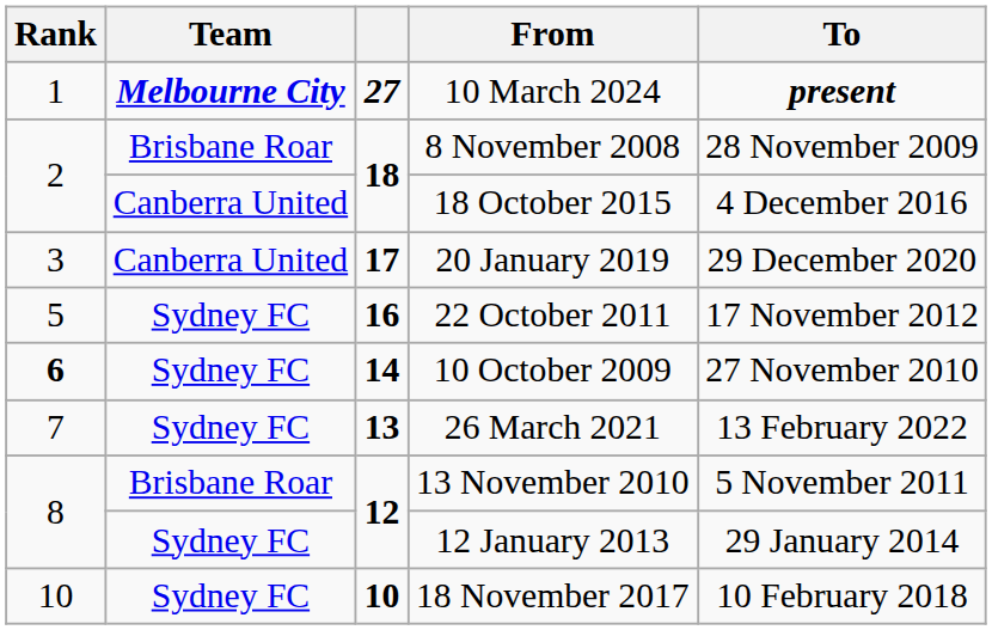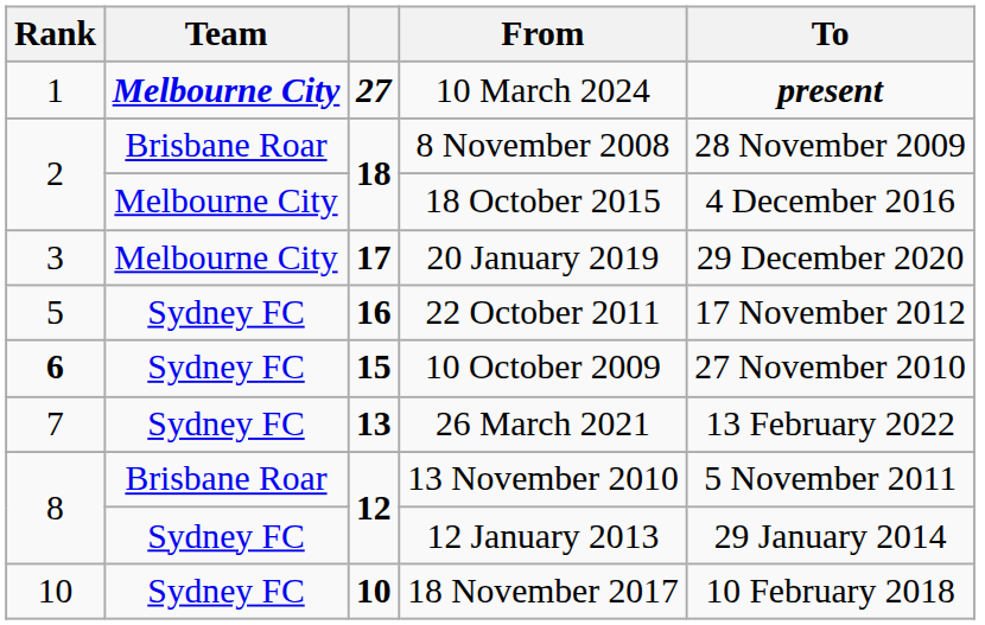 <table class="wikitable" style="text-align: center; margin-left:12px; float:left;">
 <tr>
 <th>Rank</th>
 <th>Team</th>
 <th></th>
 <th>From</th>
 <th>To</th>
 </tr>
 <tr>
 <td>1</td>
 <td><strong><em><a href='#'>Melbourne City</a></em></strong></td>
 <td><strong><em>27</em></strong></td>
 <td>10 March 2024</td>
 <td><strong><em>present</em></strong></td>
 </tr>
 <tr>
 <td rowspan=2>2</td>
 <td><a href='#'>Brisbane Roar</a> </td>
 <td rowspan=2><strong>18</strong></td>
 <td>8 November 2008</td>
 <td>28 November 2009</td>
 </tr>
 <tr>
-<td><a href='#'>Canberra United</a></td>
+<td><a href='#'>Melbourne City</a></td>
 <td>18 October 2015</td>
 <td>4 December 2016</td>
 </tr>
 <tr>
 <td>3</td>
-<td><a href='#'>Canberra United</a></td>
+<td><a href='#'>Melbourne City</a></td>
 <td><strong>17</strong></td>
 <td>20 January 2019</td>
 <td>29 December 2020</td>
 </tr>
 <tr>
 <td>5</td>
 <td><a href='#'>Sydney FC</a></td>
 <td><strong>16</strong></td>
 <td>22 October 2011</td>
 <td>17 November 2012</td>
 </tr>
 <tr>
 <td><strong>6</strong></td>
 <td><a href='#'>Sydney FC</a></td>
-<td><strong>14</strong></td>
+<td><strong>15</strong></td>
 <td>10 October 2009</td>
 <td>27 November 2010</td>
 </tr>
 <tr>
 <td>7</td>
 <td><a href='#'>Sydney FC</a></td>
 <td><strong>13</strong></td>
 <td>26 March 2021</td>
 <td>13 February 2022</td>
 </tr>
 <tr>
 <td rowspan=2>8</td>
 <td><a href='#'>Brisbane Roar</a></td>
 <td rowspan=2><strong>12</strong></td>
 <td>13 November 2010</td>
 <td>5 November 2011</td>
 </tr>
 <tr>
 <td><a href='#'>Sydney FC</a></td>
 <td>12 January 2013</td>
 <td>29 January 2014</td>
 </tr>
 <tr>
 <td>10</td>
 <td><a href='#'>Sydney FC</a></td>
 <td><strong>10</strong></td>
 <td>18 November 2017</td>
 <td>10 February 2018</td>
 </tr>
 </table>
